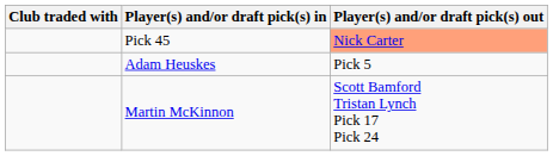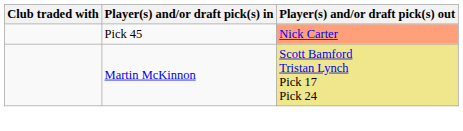 <table class="wikitable plainrowheaders">
 <tr>
 <th scope="col"><strong>Club traded with</strong></th>
 <th scope="col"><strong>Player(s) and/or draft pick(s) in</strong></th>
 <th scope="col"><strong>Player(s) and/or draft pick(s) out</strong></th>
 </tr>
 <tr>
 <td></td>
 <td>Pick 45</td>
 <td style="background: lightsalmon;"><a href='#'>Nick Carter</a></td>
 </tr>
 <tr>
 <td></td>
-<td><a href='#'>Adam Heuskes</a></td>
-<td>Pick 5</td>
-</tr>
-<tr>
-<td></td>
 <td><a href='#'>Martin McKinnon</a></td>
-<td><a href='#'>Scott Bamford</a><br><a href='#'>Tristan Lynch</a><br>Pick 17<br>Pick 24</td>
+<td style="background: khaki;"><a href='#'>Scott Bamford</a><br><a href='#'>Tristan Lynch</a><br>Pick 17<br>Pick 24</td>
 </tr>
 </table>
